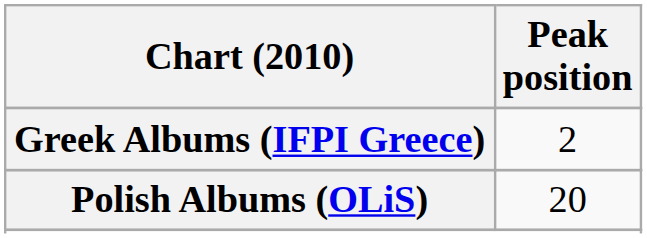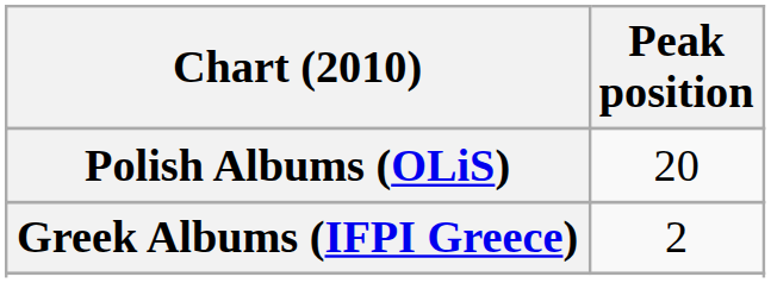 <table class="wikitable sortable plainrowheaders">
 <tr>
 <th scope="col">Chart (2010)</th>
 <th scope="col">Peak<br>position</th>
 </tr>
 <tr>
 </tr>
 <tr>
 </tr>
 <tr>
 </tr>
 <tr>
 </tr>
 <tr>
 </tr>
 <tr>
 </tr>
 <tr>
 </tr>
 <tr>
 </tr>
 <tr>
+<th scope="row">Polish Albums (<a href='#'>OLiS</a>)</th>
+<td style="text-align:center;">20</td>
+</tr>
+<tr>
+</tr>
+<tr>
+</tr>
+<tr>
+</tr>
+<tr>
 <th scope="row">Greek Albums (<a href='#'>IFPI Greece</a>)</th>
 <td style="text-align:center;">2</td>
 </tr>
 <tr>
 </tr>
 <tr>
 </tr>
 <tr>
 </tr>
 <tr>
-<th scope="row">Polish Albums (<a href='#'>OLiS</a>)</th>
-<td style="text-align:center;">20</td>
-</tr>
-<tr>
-</tr>
-<tr>
-</tr>
-<tr>
-</tr>
-<tr>
 </tr>
 </table>
